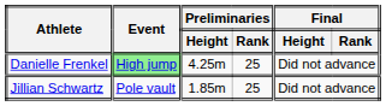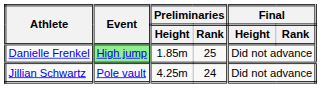 <table class=wikitable style="font-size:90%; border: double;">
 <tr>
 <th rowspan="2" style="border-right:double">Athlete</th>
 <th rowspan="2" style="border-right:double">Event</th>
 <th colspan="2" style="border-right:double; border-bottom:double;">Preliminaries</th>
 <th colspan="2" style="border-right:double; border-bottom:double;">Final</th>
 </tr>
 <tr>
 <th>Height</th>
 <th style="border-right:double">Rank</th>
 <th>Height</th>
 <th style="border-right:double">Rank</th>
 </tr>
 <tr style="border-top: double;">
 <td style="border-right:double"><a href='#'>Danielle Frenkel</a></td>
 <td style="background: lightgreen; border-right:double"><a href='#'>High jump</a></td>
-<td align=center>4.25m</td>
+<td align=center>1.85m</td>
 <td align=center style="border-right:double">25</td>
 <td colspan="2" align=center>Did not advance</td>
 </tr>
 <tr style="border-top: double;">
 <td style="border-right:double"><a href='#'>Jillian Schwartz</a></td>
 <td style="border-right:double"><a href='#'>Pole vault</a></td>
-<td align=center>1.85m</td>
-<td align=center style="border-right:double">25</td>
+<td align=center>4.25m</td>
+<td align=center style="border-right:double">24</td>
 <td colspan="2" align=center>Did not advance</td>
 </tr>
 </table>
